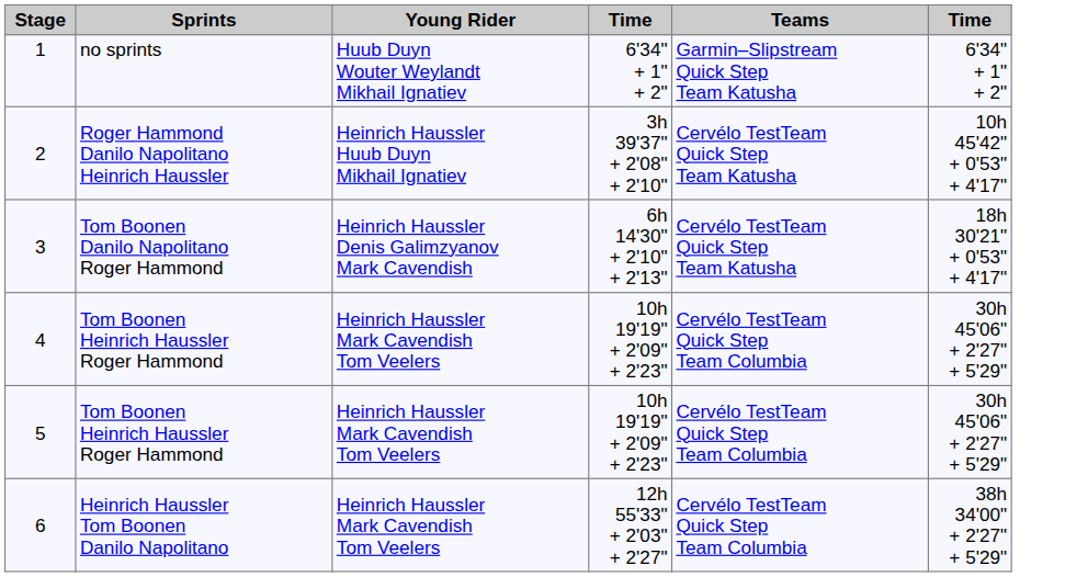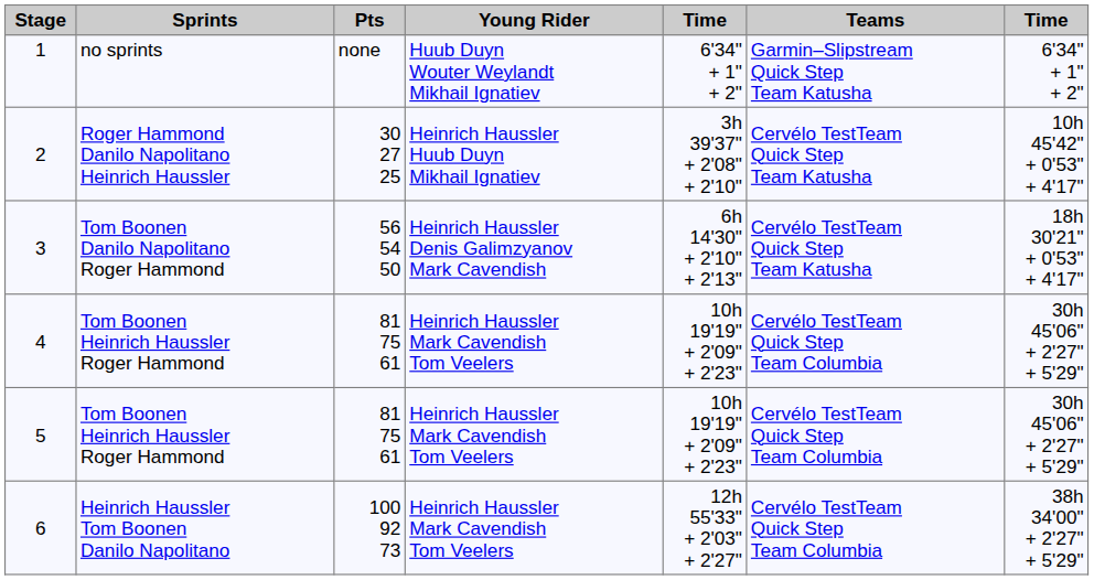 <table cellpadding="3" cellspacing="0" border="1" style="background:#f7f8ff; font-size:95%; border:gray solid 1px; border-collapse:collapse;">
 <tr style="background:#ccc; text-align:center;">
 <td style="width:50px;"><strong>Stage</strong></td>
 <td style="width:200px;"><strong>Sprints</strong></td>
+<td style="width:50px;"><strong>Pts</strong></td>
 <td style="width:200px;"><strong>Young Rider</strong></td>
 <td style="width:60px;"><strong>Time</strong></td>
 <td style="width:200px;"><strong>Teams</strong></td>
 <td style="width:60px;"><strong>Time</strong></td>
 </tr>
 <tr valign=top>
 <td align=center>1</td>
 <td>no sprints</td>
+<td>none</td>
 <td> <a href='#'>Huub Duyn</a> <br>  <a href='#'>Wouter Weylandt</a><br>  <a href='#'>Mikhail Ignatiev</a></td>
 <td align=right>6'34"<br> + 1"<br> + 2"</td>
 <td> <a href='#'>Garmin–Slipstream</a> <br>  <a href='#'>Quick Step</a><br>  <a href='#'>Team Katusha</a></td>
 <td align=right>6'34"<br> + 1"<br> + 2"</td>
 </tr>
 <tr>
 <td align=center>2</td>
 <td> <a href='#'>Roger Hammond</a> <br>  <a href='#'>Danilo Napolitano</a><br>  <a href='#'>Heinrich Haussler</a></td>
+<td align=right>30<br> 27<br> 25</td>
 <td> <a href='#'>Heinrich Haussler</a> <br>  <a href='#'>Huub Duyn</a> <br>  <a href='#'>Mikhail Ignatiev</a></td>
 <td align=right>3h 39'37"<br> + 2'08"<br> + 2'10"</td>
 <td> <a href='#'>Cervélo TestTeam</a> <br>  <a href='#'>Quick Step</a><br>  <a href='#'>Team Katusha</a></td>
 <td align=right>10h 45'42"<br> + 0'53"<br> + 4'17"</td>
 </tr>
 <tr>
 <td align=center>3</td>
 <td> <a href='#'>Tom Boonen</a> <br>  <a href='#'>Danilo Napolitano</a><br>  Roger Hammond</td>
+<td align=right>56<br> 54<br> 50</td>
 <td> <a href='#'>Heinrich Haussler</a> <br>  <a href='#'>Denis Galimzyanov</a> <br>  <a href='#'>Mark Cavendish</a></td>
 <td align=right>6h 14'30"<br> + 2'10"<br> + 2'13"</td>
 <td> <a href='#'>Cervélo TestTeam</a> <br>  <a href='#'>Quick Step</a><br>  <a href='#'>Team Katusha</a></td>
 <td align=right>18h 30'21"<br> + 0'53"<br> + 4'17"</td>
 </tr>
 <tr>
 <td align=center>4</td>
 <td> <a href='#'>Tom Boonen</a> <br>  <a href='#'>Heinrich Haussler</a><br>  Roger Hammond</td>
+<td align=right>81<br> 75<br> 61</td>
 <td> <a href='#'>Heinrich Haussler</a> <br>  <a href='#'>Mark Cavendish</a> <br>  <a href='#'>Tom Veelers</a></td>
 <td align=right>10h 19'19"<br> + 2'09"<br> + 2'23"</td>
 <td> <a href='#'>Cervélo TestTeam</a> <br>  <a href='#'>Quick Step</a><br>  <a href='#'>Team Columbia</a></td>
 <td align=right>30h 45'06"<br> + 2'27"<br> + 5'29"</td>
 </tr>
 <tr>
 <td align=center>5</td>
 <td> <a href='#'>Tom Boonen</a> <br>  <a href='#'>Heinrich Haussler</a><br>  Roger Hammond</td>
+<td align=right>81<br> 75<br> 61</td>
 <td> <a href='#'>Heinrich Haussler</a> <br>  <a href='#'>Mark Cavendish</a> <br>  <a href='#'>Tom Veelers</a></td>
 <td align=right>10h 19'19"<br> + 2'09"<br> + 2'23"</td>
 <td> <a href='#'>Cervélo TestTeam</a> <br>  <a href='#'>Quick Step</a><br>  <a href='#'>Team Columbia</a></td>
 <td align=right>30h 45'06"<br> + 2'27"<br> + 5'29"</td>
 </tr>
 <tr>
 <td align=center>6</td>
 <td> <a href='#'>Heinrich Haussler</a> <br>  <a href='#'>Tom Boonen</a> <br>  <a href='#'>Danilo Napolitano</a></td>
+<td align=right>100<br> 92<br> 73</td>
 <td> <a href='#'>Heinrich Haussler</a> <br>  <a href='#'>Mark Cavendish</a> <br>  <a href='#'>Tom Veelers</a></td>
 <td align=right>12h 55'33"<br> + 2'03"<br> + 2'27"</td>
 <td> <a href='#'>Cervélo TestTeam</a> <br>  <a href='#'>Quick Step</a><br>  <a href='#'>Team Columbia</a></td>
 <td align=right>38h 34'00"<br> + 2'27"<br> + 5'29"</td>
 </tr>
 </table>
